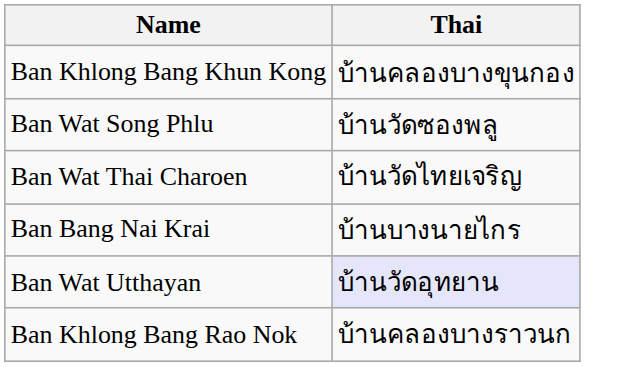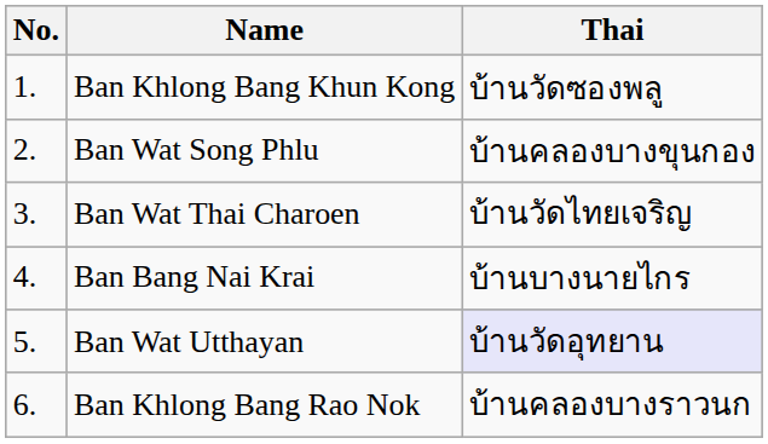 <table class="wikitable sortable">
 <tr>
+<th>No.</th>
 <th>Name</th>
 <th>Thai</th>
 </tr>
 <tr>
+<td>1.</td>
 <td>Ban Khlong Bang Khun Kong</td>
+<td>บ้านวัดซองพลู</td>
+</tr>
+<tr>
+<td>2.</td>
+<td>Ban Wat Song Phlu</td>
 <td>บ้านคลองบางขุนกอง</td>
 </tr>
 <tr>
-<td>Ban Wat Song Phlu</td>
-<td>บ้านวัดซองพลู</td>
-</tr>
-<tr>
+<td>3.</td>
 <td>Ban Wat Thai Charoen</td>
 <td>บ้านวัดไทยเจริญ</td>
 </tr>
 <tr>
+<td>4.</td>
 <td>Ban Bang Nai Krai</td>
 <td>บ้านบางนายไกร</td>
 </tr>
 <tr>
+<td>5.</td>
 <td>Ban Wat Utthayan</td>
 <td style="background: lavender;">บ้านวัดอุทยาน</td>
 </tr>
 <tr>
+<td>6.</td>
 <td>Ban Khlong Bang Rao Nok</td>
 <td>บ้านคลองบางราวนก</td>
 </tr>
 </table>
